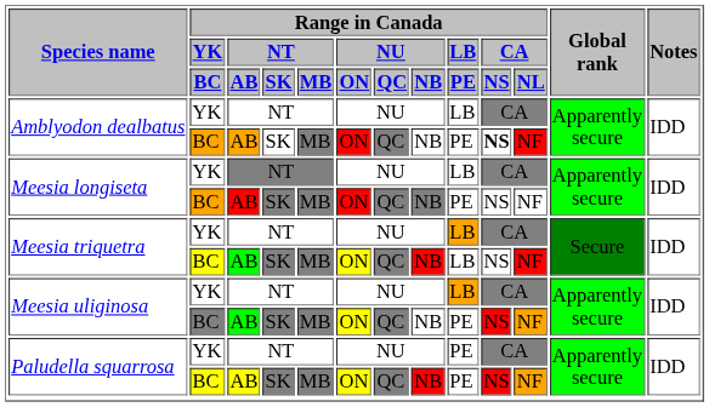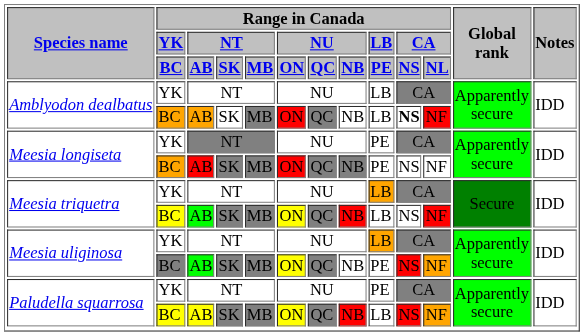 <table border="1" |>
 <tr>
 <th rowspan="3" bgcolor=silver><a href='#'>Species name</a></th>
 <th colspan="10" bgcolor=silver>Range in Canada</th>
 <th rowspan="3" bgcolor=silver>Global <br> rank</th>
 <th rowspan="3" bgcolor=silver>Notes</th>
 </tr>
 <tr>
 <th bgcolor=silver><a href='#'>YK</a></th>
 <th colspan="3" bgcolor=silver><a href='#'>NT</a></th>
 <th colspan="3" bgcolor=silver><a href='#'>NU</a></th>
 <th bgcolor=silver><a href='#'>LB</a></th>
 <th colspan="2" bgcolor=silver><a href='#'>CA</a></th>
 </tr>
 <tr>
 <th bgcolor=silver><a href='#'>BC</a></th>
 <th bgcolor=silver><a href='#'>AB</a></th>
 <th bgcolor=silver><a href='#'>SK</a></th>
 <th bgcolor=silver><a href='#'>MB</a></th>
 <th bgcolor=silver><a href='#'>ON</a></th>
 <th bgcolor=silver><a href='#'>QC</a></th>
 <th bgcolor=silver><a href='#'>NB</a></th>
 <th bgcolor=silver><a href='#'>PE</a></th>
 <th bgcolor=silver><a href='#'>NS</a></th>
 <th bgcolor=silver><a href='#'>NL</a></th>
 </tr>
 <tr>
 <td rowspan="2"><em><a href='#'>Amblyodon dealbatus</a></em></td>
 <td>YK</td>
 <td colspan="3" align="center">NT</td>
 <td colspan="3" align="center">NU</td>
 <td>LB</td>
 <td colspan="2" align="center" bgcolor=gray>CA</td>
 <td rowspan="2" align="center" bgcolor=lime>Apparently <br> secure</td>
 <td rowspan="2">IDD</td>
 </tr>
 <tr>
 <td bgcolor=orange>BC</td>
 <td bgcolor=orange>AB</td>
 <td>SK</td>
 <td bgcolor=gray>MB</td>
 <td bgcolor=red>ON</td>
 <td bgcolor=gray>QC</td>
 <td>NB</td>
-<td>PE</td>
+<td>LB</td>
 <td><strong>NS</strong></td>
 <td bgcolor=red>NF</td>
 </tr>
 <tr>
 <td rowspan="2"><em><a href='#'>Meesia longiseta</a></em></td>
 <td>YK</td>
 <td colspan="3" align="center" bgcolor=gray>NT</td>
 <td colspan="3" align="center">NU</td>
-<td>LB</td>
+<td>PE</td>
 <td colspan="2" align="center" bgcolor=gray>CA</td>
 <td rowspan="2" align="center" bgcolor=lime>Apparently <br> secure</td>
 <td rowspan="2">IDD</td>
 </tr>
 <tr>
 <td bgcolor=orange>BC</td>
 <td bgcolor=red>AB</td>
 <td bgcolor=gray>SK</td>
 <td bgcolor=gray>MB</td>
 <td bgcolor=red>ON</td>
 <td bgcolor=gray>QC</td>
 <td bgcolor=gray>NB</td>
 <td>PE</td>
 <td>NS</td>
 <td>NF</td>
 </tr>
 <tr>
 <td rowspan="2"><em><a href='#'>Meesia triquetra</a></em></td>
 <td>YK</td>
 <td colspan="3" align="center">NT</td>
 <td colspan="3" align="center">NU</td>
 <td bgcolor=orange>LB</td>
 <td colspan="2" align="center" bgcolor=gray>CA</td>
 <td rowspan="2" align="center" bgcolor=green>Secure</td>
 <td rowspan="2">IDD</td>
 </tr>
 <tr>
 <td bgcolor=yellow>BC</td>
 <td bgcolor=lime>AB</td>
 <td bgcolor=gray>SK</td>
 <td bgcolor=gray>MB</td>
 <td bgcolor=yellow>ON</td>
 <td bgcolor=gray>QC</td>
 <td bgcolor=red>NB</td>
 <td>LB</td>
 <td>NS</td>
 <td bgcolor=red>NF</td>
 </tr>
 <tr>
 <td rowspan="2"><em><a href='#'>Meesia uliginosa</a></em></td>
 <td>YK</td>
 <td colspan="3" align="center">NT</td>
 <td colspan="3" align="center">NU</td>
 <td bgcolor=orange>LB</td>
 <td colspan="2" align="center" bgcolor=gray>CA</td>
 <td rowspan="2" align="center" bgcolor=lime>Apparently <br> secure</td>
 <td rowspan="2">IDD</td>
 </tr>
 <tr>
 <td bgcolor=gray>BC</td>
 <td bgcolor=lime>AB</td>
 <td bgcolor=gray>SK</td>
 <td bgcolor=gray>MB</td>
 <td bgcolor=yellow>ON</td>
 <td bgcolor=gray>QC</td>
 <td>NB</td>
 <td>PE</td>
 <td bgcolor=red>NS</td>
 <td bgcolor=orange>NF</td>
 </tr>
 <tr>
 <td rowspan="2"><em><a href='#'>Paludella squarrosa</a></em></td>
 <td>YK</td>
 <td colspan="3" align="center">NT</td>
 <td colspan="3" align="center">NU</td>
 <td>PE</td>
 <td colspan="2" align="center" bgcolor=gray>CA</td>
 <td rowspan="2" align="center" bgcolor=lime>Apparently <br> secure</td>
 <td rowspan="2">IDD</td>
 </tr>
 <tr>
 <td bgcolor=yellow>BC</td>
 <td bgcolor=yellow>AB</td>
 <td bgcolor=gray>SK</td>
 <td bgcolor=gray>MB</td>
 <td bgcolor=yellow>ON</td>
 <td bgcolor=gray>QC</td>
 <td bgcolor=red>NB</td>
-<td>PE</td>
+<td>LB</td>
 <td bgcolor=red>NS</td>
 <td bgcolor=orange>NF</td>
 </tr>
 <tr>
 </tr>
 </table>
